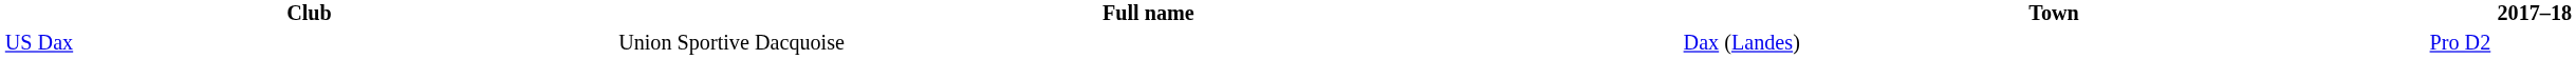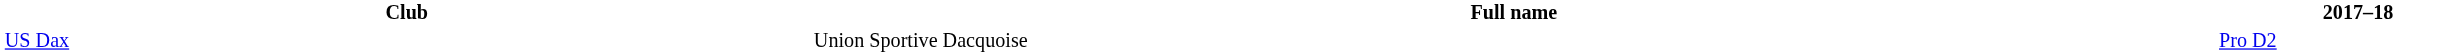 <table style="width:100%;">
 <tr>
 <th style="width:23%;">Club</th>
 <th style="width:40%;">Full name</th>
-<th style="width:28%;">Town</th>
 <th style="width:8%;">2017–18</th>
 </tr>
 <tr>
 <td><a href='#'>US Dax</a></td>
 <td>Union Sportive Dacquoise</td>
-<td><a href='#'>Dax</a> (<a href='#'>Landes</a>)</td>
 <td><a href='#'>Pro D2</a></td>
 </tr>
 </table>
